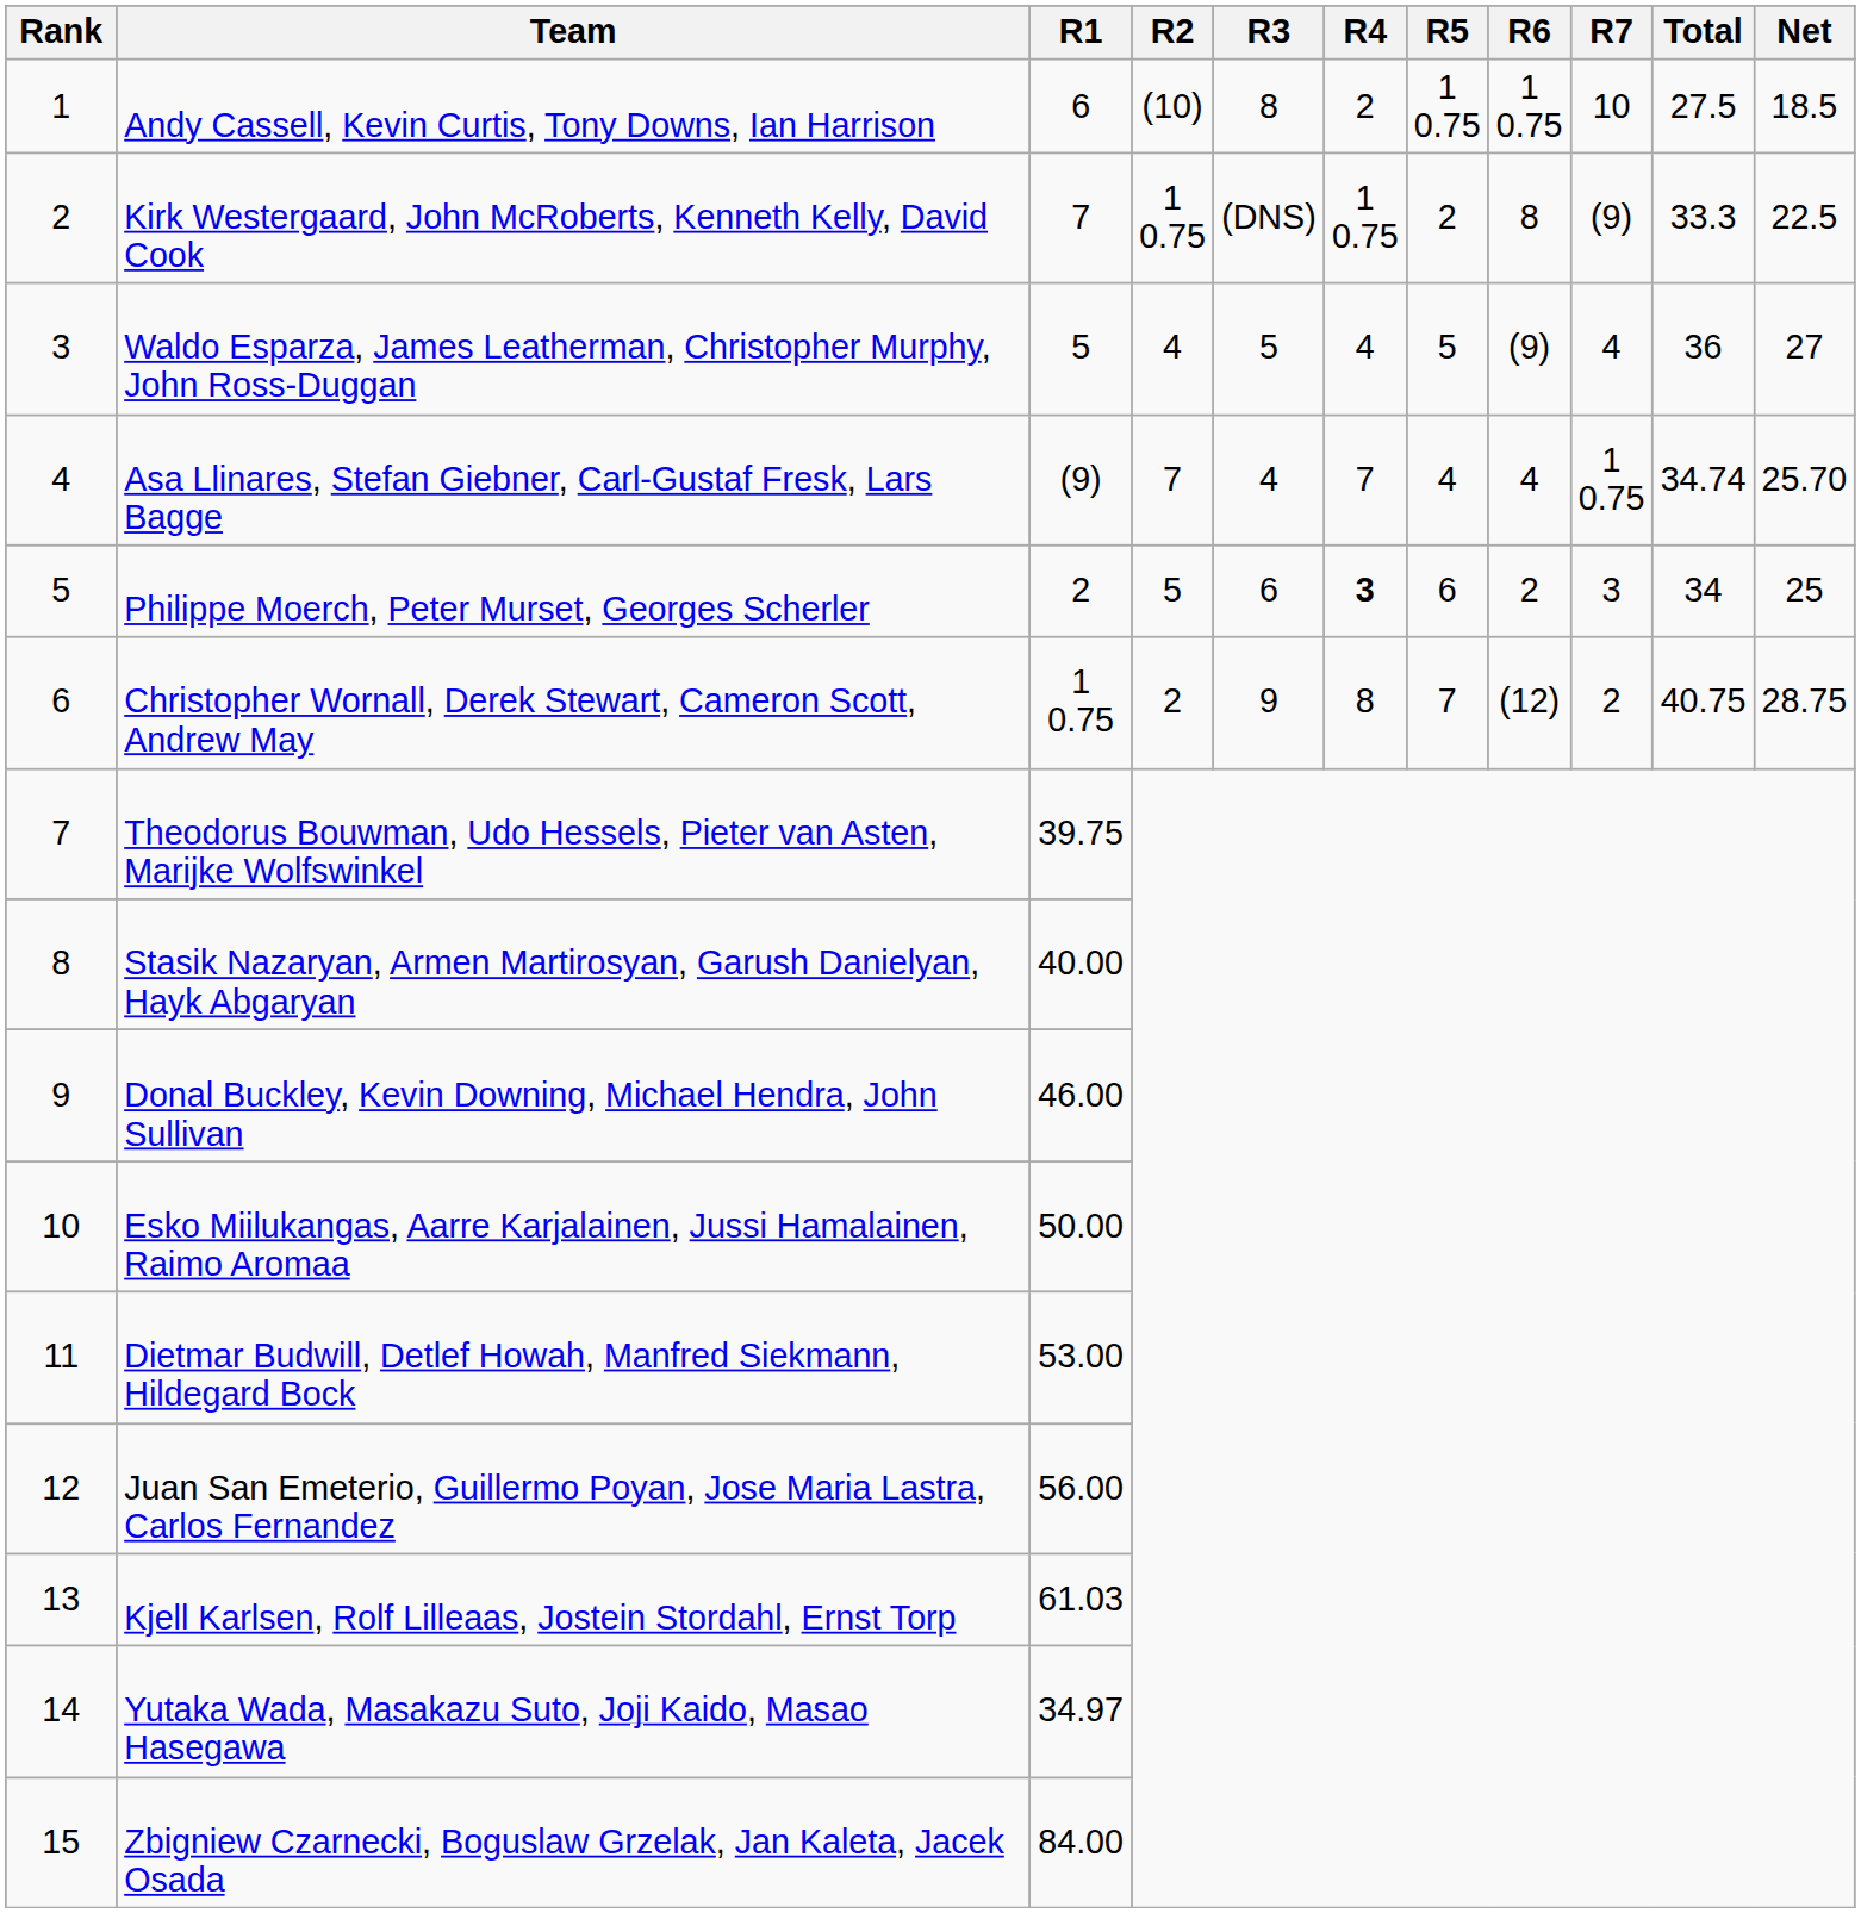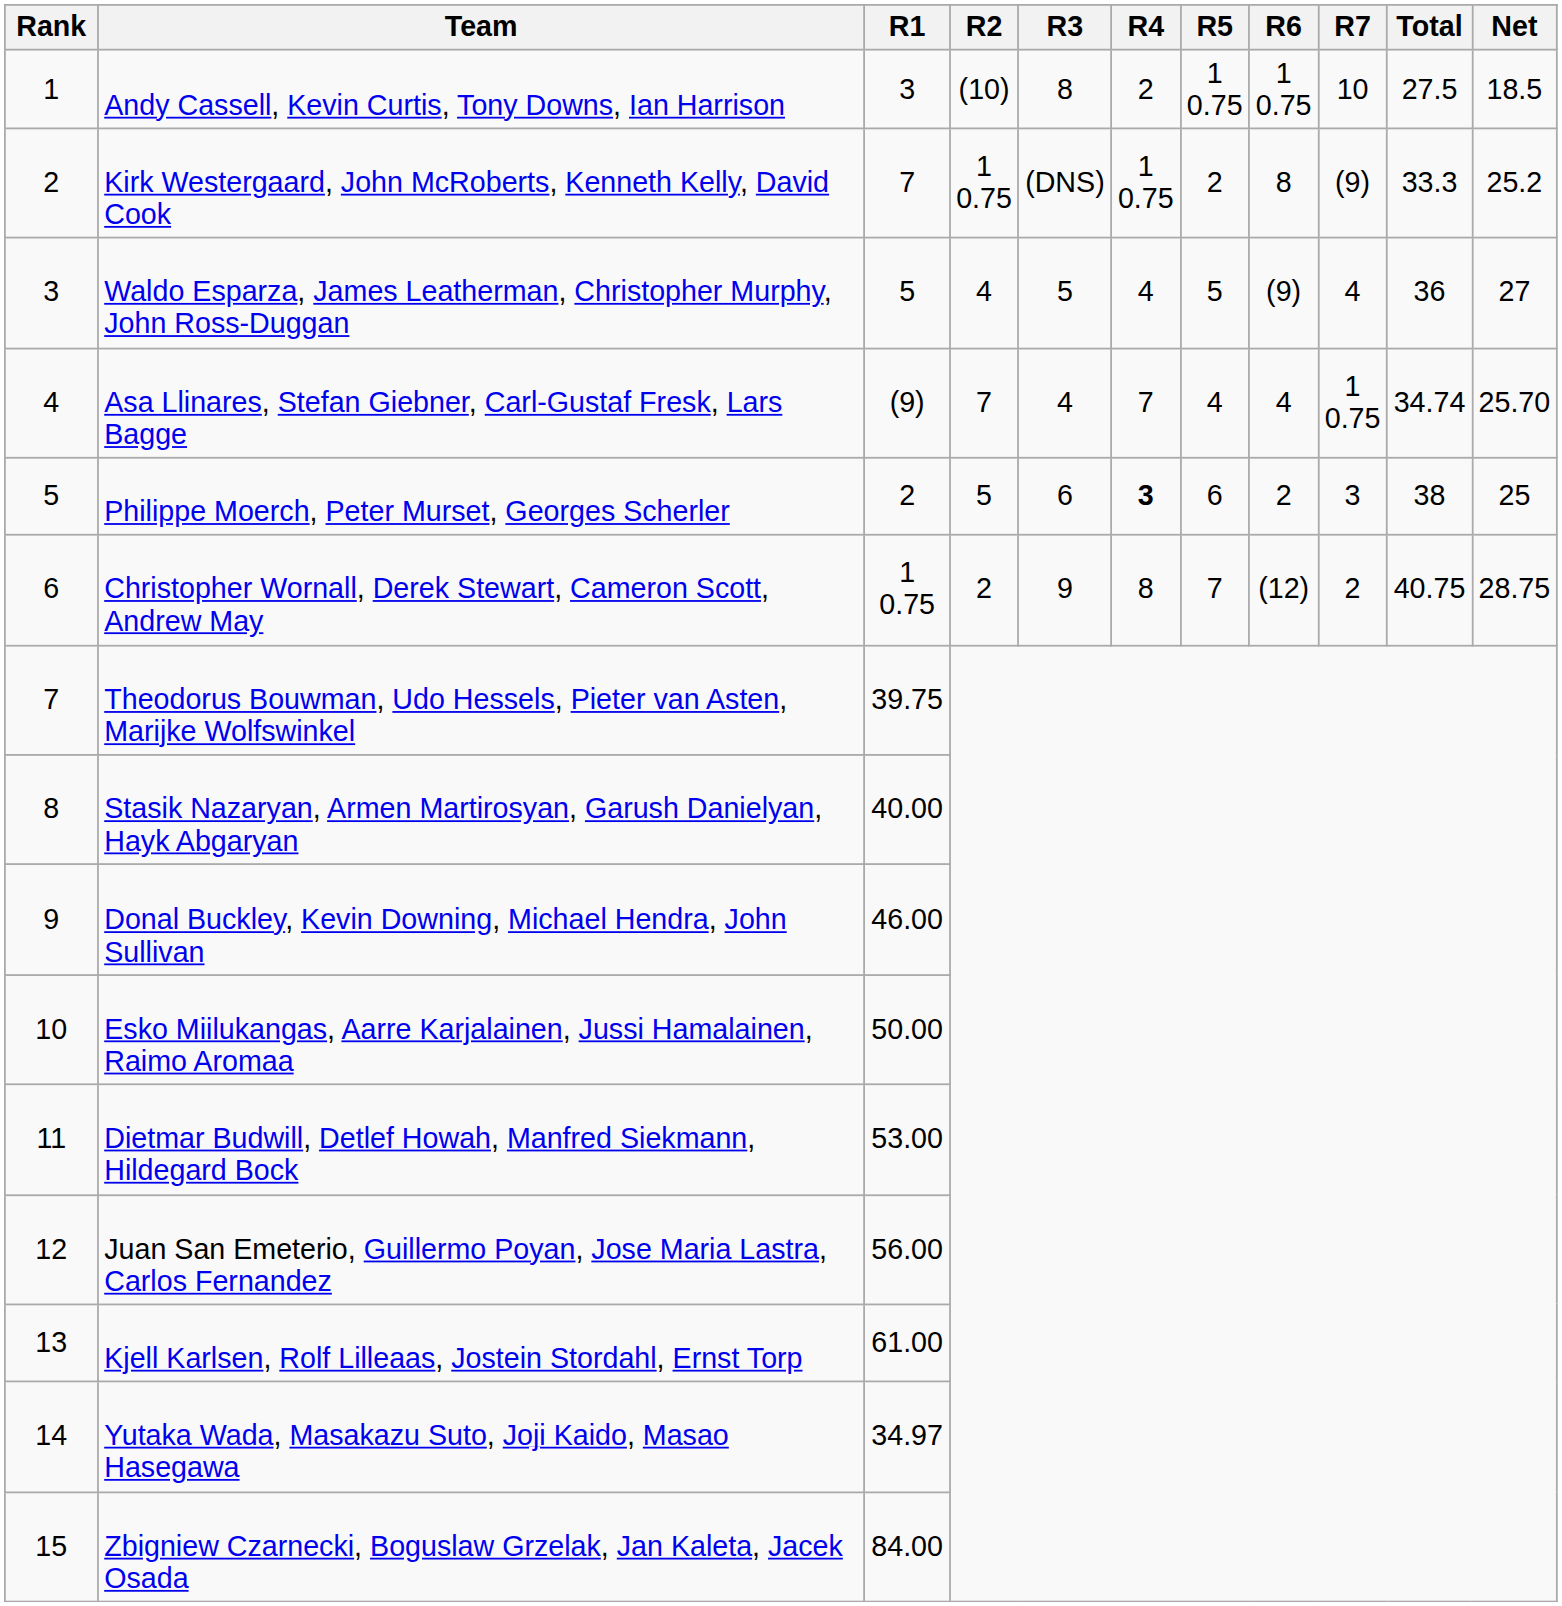 <table class="wikitable" style="text-align:center">
 <tr>
 <th style="width:3em">Rank</th>
 <th style="width:40em" align=left>Team</th>
 <th>R1</th>
 <th>R2</th>
 <th>R3</th>
 <th>R4</th>
 <th>R5</th>
 <th>R6</th>
 <th>R7</th>
 <th>Total</th>
 <th>Net</th>
 </tr>
 <tr>
 <td>1</td>
 <td align=left><br><a href='#'>Andy Cassell</a>, <a href='#'>Kevin Curtis</a>, <a href='#'>Tony Downs</a>, <a href='#'>Ian Harrison</a></td>
-<td>6</td>
+<td>3</td>
 <td>(10)</td>
 <td>8</td>
 <td>2</td>
 <td>1<br>0.75</td>
 <td>1<br>0.75</td>
 <td>10</td>
 <td>27.5</td>
 <td>18.5</td>
 </tr>
 <tr>
 <td>2</td>
 <td align=left><br><a href='#'>Kirk Westergaard</a>, <a href='#'>John McRoberts</a>, <a href='#'>Kenneth Kelly</a>, <a href='#'>David Cook</a></td>
 <td>7</td>
 <td>1<br>0.75</td>
 <td>(DNS)</td>
 <td>1<br>0.75</td>
 <td>2</td>
 <td>8</td>
 <td>(9)</td>
 <td>33.3</td>
-<td>22.5</td>
+<td>25.2</td>
 </tr>
 <tr>
 <td>3</td>
 <td align=left><br><a href='#'>Waldo Esparza</a>, <a href='#'>James Leatherman</a>, <a href='#'>Christopher Murphy</a>, <a href='#'>John Ross-Duggan</a></td>
 <td>5</td>
 <td>4</td>
 <td>5</td>
 <td>4</td>
 <td>5</td>
 <td>(9)</td>
 <td>4</td>
 <td>36</td>
 <td>27</td>
 </tr>
 <tr>
 <td>4</td>
 <td align=left><br><a href='#'>Asa Llinares</a>, <a href='#'>Stefan Giebner</a>, <a href='#'>Carl-Gustaf Fresk</a>, <a href='#'>Lars Bagge</a></td>
 <td>(9)</td>
 <td>7</td>
 <td>4</td>
 <td>7</td>
 <td>4</td>
 <td>4</td>
 <td>1<br>0.75</td>
 <td>34.74</td>
 <td>25.70</td>
 </tr>
 <tr>
 <td>5</td>
 <td align=left><br><a href='#'>Philippe Moerch</a>, <a href='#'>Peter Murset</a>, <a href='#'>Georges Scherler</a></td>
 <td>2</td>
 <td>5</td>
 <td>6</td>
 <td><strong>3</strong></td>
 <td>6</td>
 <td>2</td>
 <td>3</td>
-<td>34</td>
+<td>38</td>
 <td>25</td>
 </tr>
 <tr>
 <td>6</td>
 <td align=left><br><a href='#'>Christopher Wornall</a>, <a href='#'>Derek Stewart</a>, <a href='#'>Cameron Scott</a>, <a href='#'>Andrew May</a></td>
 <td>1<br>0.75</td>
 <td>2</td>
 <td>9</td>
 <td>8</td>
 <td>7</td>
 <td>(12)</td>
 <td>2</td>
 <td>40.75</td>
 <td>28.75</td>
 </tr>
 <tr>
 <td>7</td>
 <td align=left><br><a href='#'>Theodorus Bouwman</a>, <a href='#'>Udo Hessels</a>, <a href='#'>Pieter van Asten</a>, <a href='#'>Marijke Wolfswinkel</a></td>
 <td>39.75</td>
 </tr>
 <tr>
 <td>8</td>
 <td align=left><br><a href='#'>Stasik Nazaryan</a>, <a href='#'>Armen Martirosyan</a>, <a href='#'>Garush Danielyan</a>, <a href='#'>Hayk Abgaryan</a></td>
 <td>40.00</td>
 </tr>
 <tr>
 <td>9</td>
 <td align=left><br><a href='#'>Donal Buckley</a>, <a href='#'>Kevin Downing</a>, <a href='#'>Michael Hendra</a>, <a href='#'>John Sullivan</a></td>
 <td>46.00</td>
 </tr>
 <tr>
 <td>10</td>
 <td align=left><br><a href='#'>Esko Miilukangas</a>, <a href='#'>Aarre Karjalainen</a>, <a href='#'>Jussi Hamalainen</a>, <a href='#'>Raimo Aromaa</a></td>
 <td>50.00</td>
 </tr>
 <tr>
 <td>11</td>
 <td align=left><br><a href='#'>Dietmar Budwill</a>, <a href='#'>Detlef Howah</a>, <a href='#'>Manfred Siekmann</a>, <a href='#'>Hildegard Bock</a></td>
 <td>53.00</td>
 </tr>
 <tr>
 <td>12</td>
 <td align=left><br>Juan San Emeterio, <a href='#'>Guillermo Poyan</a>, <a href='#'>Jose Maria Lastra</a>, <a href='#'>Carlos Fernandez</a></td>
 <td>56.00</td>
 </tr>
 <tr>
 <td>13</td>
 <td align=left><br><a href='#'>Kjell Karlsen</a>, <a href='#'>Rolf Lilleaas</a>, <a href='#'>Jostein Stordahl</a>, <a href='#'>Ernst Torp</a></td>
-<td>61.03</td>
+<td>61.00</td>
 </tr>
 <tr>
 <td>14</td>
 <td align=left><br><a href='#'>Yutaka Wada</a>, <a href='#'>Masakazu Suto</a>, <a href='#'>Joji Kaido</a>, <a href='#'>Masao Hasegawa</a></td>
 <td>34.97</td>
 </tr>
 <tr>
 <td>15</td>
 <td align=left><br><a href='#'>Zbigniew Czarnecki</a>, <a href='#'>Boguslaw Grzelak</a>, <a href='#'>Jan Kaleta</a>, <a href='#'>Jacek Osada</a></td>
 <td>84.00</td>
 </tr>
 </table>
